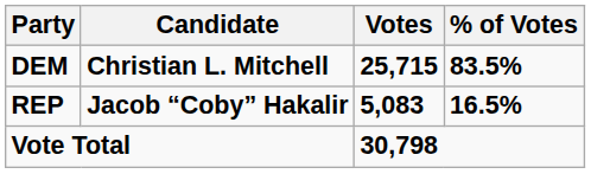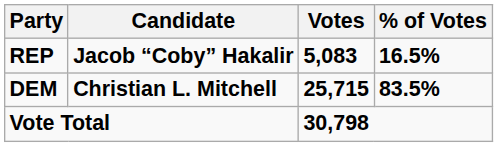 <table class="wikitable">
 <tr>
 <th>Party</th>
 <th>Candidate</th>
 <th>Votes</th>
 <th>% of Votes</th>
 </tr>
 <tr>
+<td><strong>REP</strong></td>
+<td><strong>Jacob “Coby” Hakalir</strong></td>
+<td><strong>5,083</strong></td>
+<td><strong>16.5%</strong></td>
+</tr>
+<tr>
 <td><strong>DEM</strong></td>
 <td><strong>Christian L. Mitchell</strong></td>
 <td><strong>25,715</strong></td>
 <td><strong>83.5%</strong></td>
 </tr>
 <tr>
-<td><strong>REP</strong></td>
-<td><strong>Jacob “Coby” Hakalir</strong></td>
-<td><strong>5,083</strong></td>
-<td><strong>16.5%</strong></td>
-</tr>
-<tr>
 <td colspan="2"><strong>Vote Total</strong></td>
 <td colspan="2"><strong>30,798</strong></td>
 </tr>
 </table>
